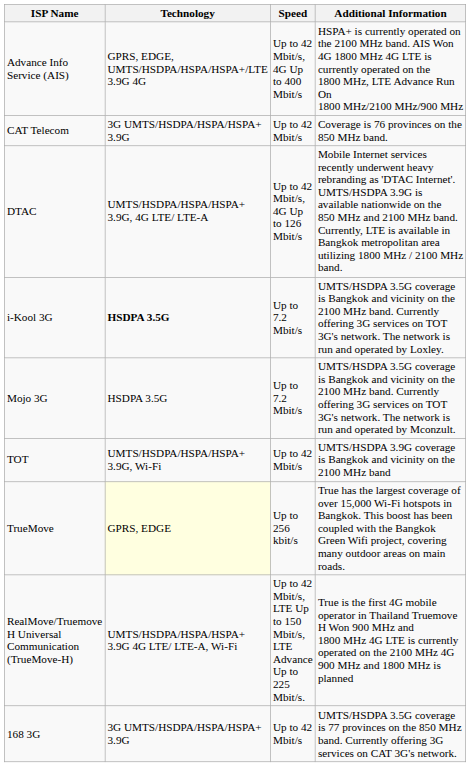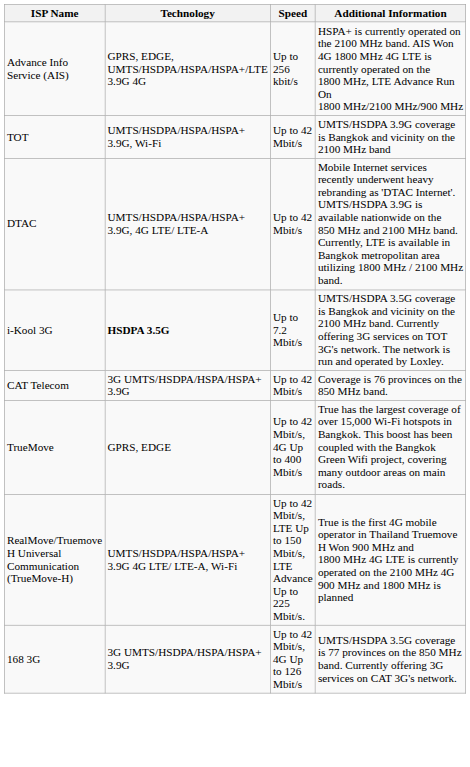 <table class="wikitable sortable">
 <tr>
 <th>ISP Name</th>
 <th>Technology</th>
 <th>Speed</th>
 <th>Additional Information</th>
 </tr>
 <tr>
 <td>Advance Info Service (AIS)</td>
 <td>GPRS, EDGE, UMTS/HSDPA/HSPA/HSPA+/LTE 3.9G 4G</td>
-<td>Up to 42 Mbit/s, 4G Up to 400 Mbit/s</td>
+<td>Up to 256 kbit/s</td>
 <td>HSPA+ is currently operated on the 2100 MHz band. AIS Won 4G 1800 MHz 4G LTE is currently operated on the 1800 MHz, LTE Advance Run On 1800 MHz/2100 MHz/900 MHz</td>
 </tr>
 <tr>
-<td>CAT Telecom</td>
-<td>3G UMTS/HSDPA/HSPA/HSPA+ 3.9G</td>
+<td>TOT</td>
+<td>UMTS/HSDPA/HSPA/HSPA+ 3.9G, Wi-Fi</td>
 <td>Up to 42 Mbit/s</td>
-<td>Coverage is 76 provinces on the 850 MHz band.</td>
+<td>UMTS/HSDPA 3.9G coverage is Bangkok and vicinity on the 2100 MHz band</td>
 </tr>
 <tr>
 <td>DTAC</td>
 <td>UMTS/HSDPA/HSPA/HSPA+ 3.9G, 4G  LTE/ LTE-A</td>
-<td>Up to 42 Mbit/s, 4G Up to 126 Mbit/s</td>
+<td>Up to 42 Mbit/s</td>
 <td>Mobile Internet services recently underwent heavy rebranding as 'DTAC Internet'. UMTS/HSDPA 3.9G is available nationwide on the 850 MHz and 2100 MHz band. Currently, LTE is available in Bangkok metropolitan area utilizing 1800 MHz / 2100 MHz band.</td>
 </tr>
 <tr>
 <td>i-Kool 3G</td>
 <td><strong>HSDPA 3.5G</strong></td>
 <td>Up to 7.2 Mbit/s</td>
 <td>UMTS/HSDPA 3.5G coverage is Bangkok and vicinity on the 2100 MHz band. Currently offering 3G services on TOT 3G's network. The network is run and operated by Loxley.</td>
 </tr>
 <tr>
-<td>Mojo 3G</td>
-<td>HSDPA 3.5G</td>
-<td>Up to 7.2 Mbit/s</td>
-<td>UMTS/HSDPA 3.5G coverage is Bangkok and vicinity on the 2100 MHz band. Currently offering 3G services on TOT 3G's network. The network is run and operated by Mconzult.</td>
-</tr>
-<tr>
-<td>TOT</td>
-<td>UMTS/HSDPA/HSPA/HSPA+ 3.9G, Wi-Fi</td>
+<td>CAT Telecom</td>
+<td>3G UMTS/HSDPA/HSPA/HSPA+ 3.9G</td>
 <td>Up to 42 Mbit/s</td>
-<td>UMTS/HSDPA 3.9G coverage is Bangkok and vicinity on the 2100 MHz band</td>
+<td>Coverage is 76 provinces on the 850 MHz band.</td>
 </tr>
 <tr>
 <td>TrueMove</td>
-<td style="background: lightyellow;">GPRS, EDGE</td>
-<td>Up to 256 kbit/s</td>
+<td>GPRS, EDGE</td>
+<td>Up to 42 Mbit/s, 4G Up to 400 Mbit/s</td>
 <td>True has the largest coverage of over 15,000 Wi-Fi hotspots in Bangkok. This boost has been coupled with the Bangkok Green Wifi project, covering many outdoor areas on main roads.</td>
 </tr>
 <tr>
 <td>RealMove/Truemove H Universal Communication (TrueMove-H)</td>
 <td>UMTS/HSDPA/HSPA/HSPA+ 3.9G 4G LTE/ LTE-A, Wi-Fi</td>
 <td>Up to 42 Mbit/s, LTE Up to 150 Mbit/s, LTE Advance Up to 225 Mbit/s.</td>
 <td>True is the first 4G mobile operator in Thailand  Truemove H Won 900 MHz and 1800 MHz 4G LTE is currently operated on the 2100 MHz 4G 900 MHz and 1800 MHz is planned</td>
 </tr>
 <tr>
 <td>168 3G</td>
 <td>3G UMTS/HSDPA/HSPA/HSPA+ 3.9G</td>
-<td>Up to 42 Mbit/s</td>
+<td>Up to 42 Mbit/s, 4G Up to 126 Mbit/s</td>
 <td>UMTS/HSDPA 3.5G coverage is 77 provinces on the 850 MHz band. Currently offering 3G services on CAT 3G's network.</td>
 </tr>
 </table>
